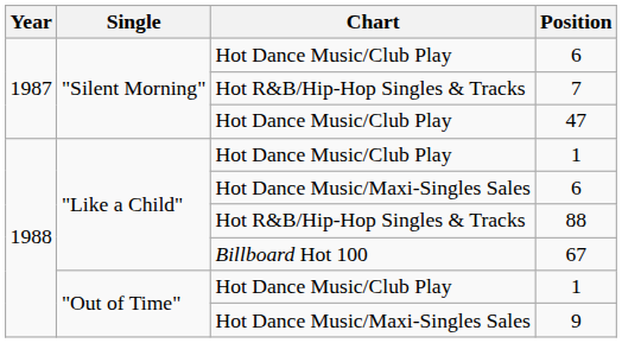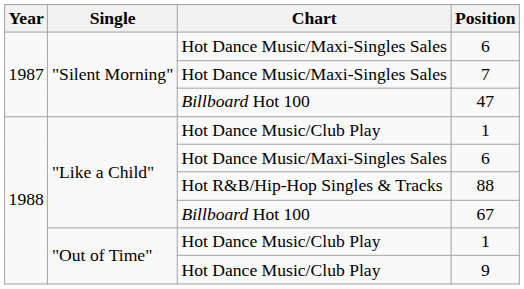 <table class="wikitable">
 <tr>
 <th>Year</th>
 <th>Single</th>
 <th>Chart</th>
 <th>Position</th>
 </tr>
 <tr>
 <td rowspan="3">1987</td>
 <td rowspan="3">"Silent Morning"</td>
-<td>Hot Dance Music/Club Play</td>
+<td>Hot Dance Music/Maxi-Singles Sales</td>
 <td style="text-align:center;">6</td>
 </tr>
 <tr>
-<td>Hot R&B/Hip-Hop Singles & Tracks</td>
+<td>Hot Dance Music/Maxi-Singles Sales</td>
 <td style="text-align:center;">7</td>
 </tr>
 <tr>
-<td>Hot Dance Music/Club Play</td>
+<td><em>Billboard</em> Hot 100</td>
 <td style="text-align:center;">47</td>
 </tr>
 <tr>
 <td rowspan="6">1988</td>
 <td rowspan="4">"Like a Child"</td>
 <td>Hot Dance Music/Club Play</td>
 <td style="text-align:center;">1</td>
 </tr>
 <tr>
 <td>Hot Dance Music/Maxi-Singles Sales</td>
 <td style="text-align:center;">6</td>
 </tr>
 <tr>
 <td>Hot R&B/Hip-Hop Singles & Tracks</td>
 <td style="text-align:center;">88</td>
 </tr>
 <tr>
 <td><em>Billboard</em> Hot 100</td>
 <td style="text-align:center;">67</td>
 </tr>
 <tr>
 <td rowspan="2">"Out of Time"</td>
 <td>Hot Dance Music/Club Play</td>
 <td style="text-align:center;">1</td>
 </tr>
 <tr>
-<td>Hot Dance Music/Maxi-Singles Sales</td>
+<td>Hot Dance Music/Club Play</td>
 <td style="text-align:center;">9</td>
 </tr>
 </table>
